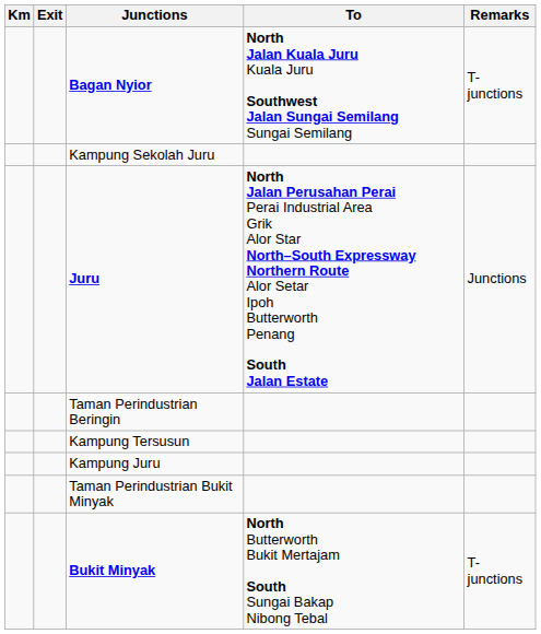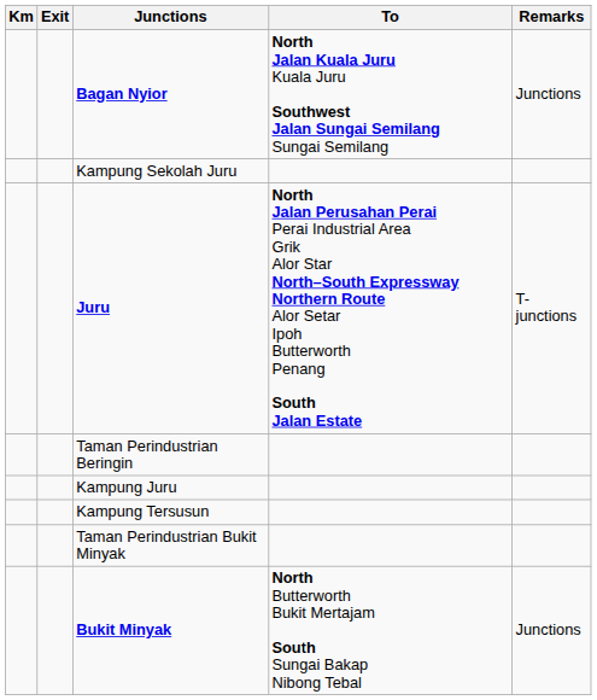 <table class="wikitable">
 <tr>
 <th>Km</th>
 <th>Exit</th>
 <th>Junctions</th>
 <th>To</th>
 <th>Remarks</th>
 </tr>
 <tr>
 <td></td>
 <td></td>
 <td><strong><a href='#'>Bagan Nyior</a></strong></td>
 <td><strong>North</strong><br> <strong><a href='#'>Jalan Kuala Juru</a></strong><br>Kuala Juru<br><br><strong>Southwest</strong><br> <strong><a href='#'>Jalan Sungai Semilang</a></strong><br>Sungai Semilang</td>
-<td>T-junctions</td>
+<td>Junctions</td>
 </tr>
 <tr>
 <td></td>
 <td></td>
 <td>Kampung Sekolah Juru</td>
 <td></td>
 <td></td>
 </tr>
 <tr>
 <td></td>
 <td></td>
 <td><strong><a href='#'>Juru</a></strong></td>
 <td><strong>North</strong><br> <strong><a href='#'>Jalan Perusahan Perai</a></strong><br>Perai Industrial Area<br>Grik<br>Alor Star<br>  <strong><a href='#'>North–South Expressway Northern Route</a></strong><br>Alor Setar<br>Ipoh<br>Butterworth<br>Penang<br><br><strong>South</strong><br> <strong><a href='#'>Jalan Estate</a></strong><br></td>
-<td>Junctions</td>
+<td>T-junctions</td>
 </tr>
 <tr>
 <td></td>
 <td></td>
 <td>Taman Perindustrian Beringin</td>
 <td></td>
 <td></td>
 </tr>
 <tr>
 <td></td>
 <td></td>
-<td>Kampung Tersusun</td>
+<td>Kampung Juru</td>
 <td></td>
 <td></td>
 </tr>
 <tr>
 <td></td>
 <td></td>
-<td>Kampung Juru</td>
+<td>Kampung Tersusun</td>
 <td></td>
 <td></td>
 </tr>
 <tr>
 <td></td>
 <td></td>
 <td>Taman Perindustrian Bukit Minyak</td>
 <td></td>
 <td></td>
 </tr>
 <tr>
 <td></td>
 <td></td>
 <td><strong><a href='#'>Bukit Minyak</a></strong></td>
 <td><strong>North</strong><br> Butterworth<br> Bukit Mertajam<br><br><strong>South</strong><br> Sungai Bakap<br> Nibong Tebal</td>
-<td>T-junctions</td>
+<td>Junctions</td>
 </tr>
 </table>
